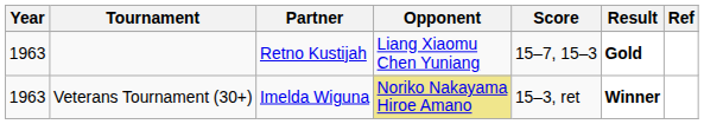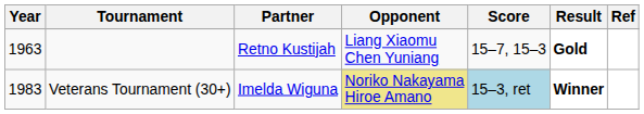 <table class="sortable wikitable" style="font-size: 90%;">
 <tr>
 <th>Year</th>
 <th>Tournament</th>
 <th>Partner</th>
 <th>Opponent</th>
 <th>Score</th>
 <th>Result</th>
 <th>Ref</th>
 </tr>
 <tr>
 </tr>
 <tr>
 <td align="center">1963</td>
 <td align="left"></td>
 <td align="left"> <a href='#'>Retno Kustijah</a></td>
 <td align="left"> <a href='#'>Liang Xiaomu</a> <br>  <a href='#'>Chen Yuniang</a></td>
 <td align="left">15–7, 15–3</td>
 <td style="text-align:left; background:white"> <strong>Gold</strong></td>
 <td style="text-align:center; background:white"></td>
 </tr>
 <tr>
-<td align="center">1963</td>
+<td align="center">1983</td>
 <td align="left">Veterans Tournament (30+)</td>
 <td align="left"> <a href='#'>Imelda Wiguna</a></td>
 <td align="left" style="background: khaki;"> <a href='#'>Noriko Nakayama</a><br> <a href='#'>Hiroe Amano</a></td>
-<td align="left">15–3, ret</td>
+<td align="left" style="background: lightblue;">15–3, ret</td>
 <td style="text-align:left; background:white"> <strong>Winner</strong></td>
 <td style="text-align:center; background:white"></td>
 </tr>
 </table>
